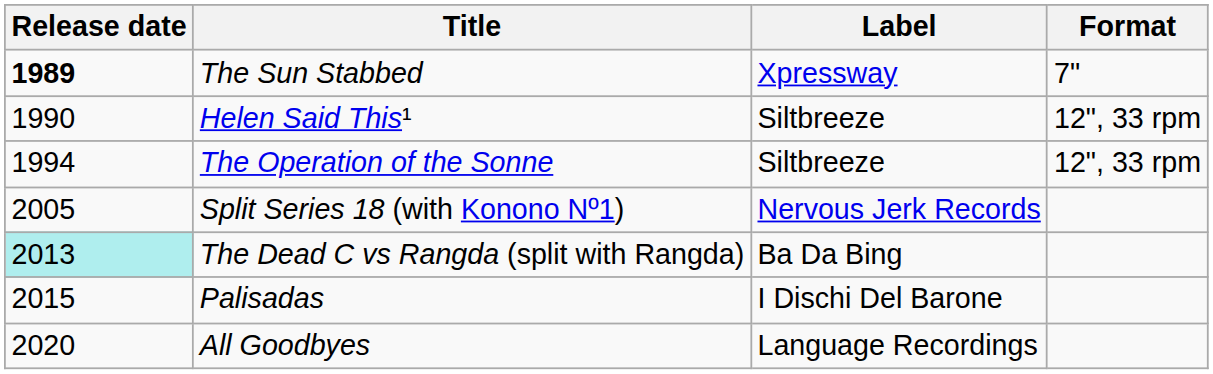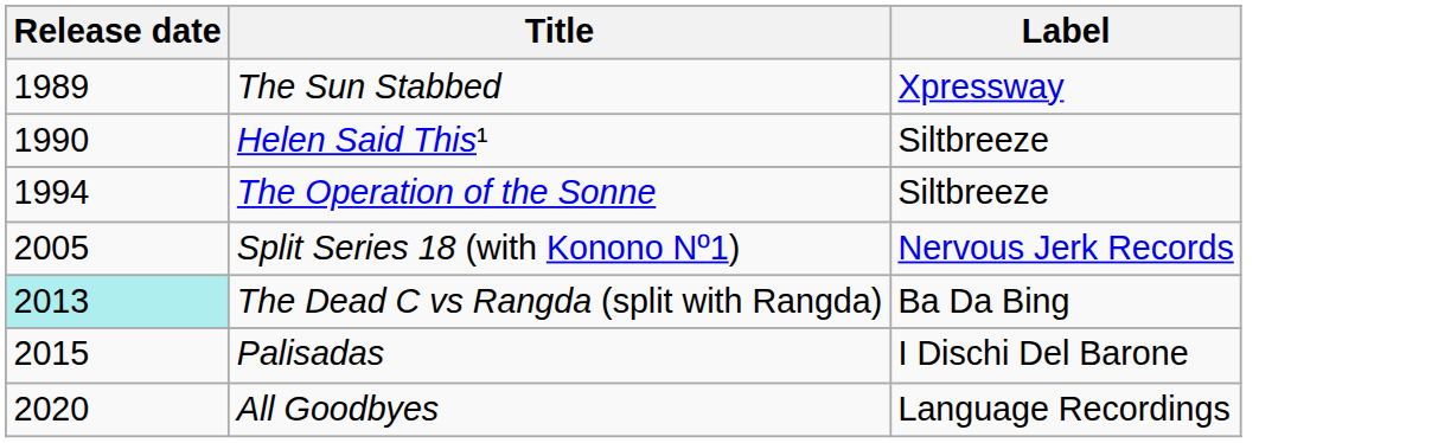 <table class="wikitable sortable">
 <tr>
 <th>Release date</th>
 <th>Title</th>
 <th>Label</th>
-<th>Format</th>
 </tr>
 <tr>
-<td><strong>1989</strong></td>
+<td>1989</td>
 <td><em>The Sun Stabbed</em></td>
 <td><a href='#'>Xpressway</a></td>
-<td>7"</td>
 </tr>
 <tr>
 <td>1990</td>
 <td><em><a href='#'>Helen Said This</a></em>¹</td>
 <td>Siltbreeze</td>
-<td>12", 33 rpm</td>
 </tr>
 <tr>
 <td>1994</td>
 <td><em><a href='#'>The Operation of the Sonne</a></em></td>
 <td>Siltbreeze</td>
-<td>12", 33 rpm</td>
 </tr>
 <tr>
 <td>2005</td>
 <td><em>Split Series 18</em> (with <a href='#'>Konono Nº1</a>)</td>
 <td><a href='#'>Nervous Jerk Records</a></td>
-<td></td>
 </tr>
 <tr>
 <td style="background: paleturquoise;">2013</td>
 <td><em>The Dead C vs Rangda</em> (split with Rangda)</td>
 <td>Ba Da Bing</td>
-<td></td>
 </tr>
 <tr>
 <td>2015</td>
 <td><em>Palisadas</em></td>
 <td>I Dischi Del Barone</td>
-<td></td>
 </tr>
 <tr>
 <td>2020</td>
 <td><em>All Goodbyes</em></td>
 <td>Language Recordings</td>
-<td></td>
 </tr>
 </table>
